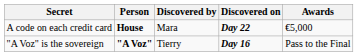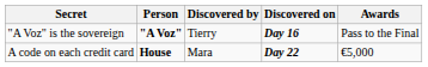 <table class="wikitable">
 <tr>
 <th>Secret</th>
 <th>Person</th>
 <th>Discovered by</th>
 <th>Discovered on</th>
 <th>Awards</th>
 </tr>
 <tr>
+<td>"A Voz" is the sovereign</td>
+<td><strong>"A Voz"</strong></td>
+<td>Tierry</td>
+<td><strong><em>Day 16</em></strong></td>
+<td>Pass to the Final</td>
+</tr>
+<tr>
 <td>A code on each credit card</td>
 <td><strong>House</strong></td>
 <td>Mara</td>
 <td><strong><em>Day 22</em></strong></td>
 <td>€5,000</td>
 </tr>
-<tr>
-<td>"A Voz" is the sovereign</td>
-<td><strong>"A Voz"</strong></td>
-<td>Tierry</td>
-<td><strong><em>Day 16</em></strong></td>
-<td>Pass to the Final</td>
-</tr>
 </table>
